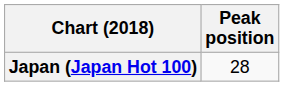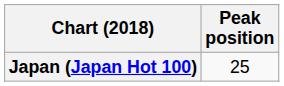 <table class="wikitable plainrowheaders" style="text-align:center">
 <tr>
 <th scope="col">Chart (2018)</th>
 <th scope="col">Peak<br>position</th>
 </tr>
 <tr>
 <th scope="row">Japan (<a href='#'>Japan Hot 100</a>)</th>
-<td>28</td>
+<td>25</td>
 </tr>
 </table>
